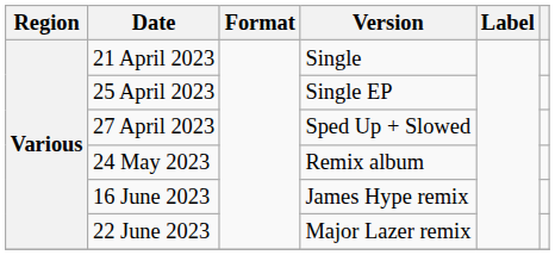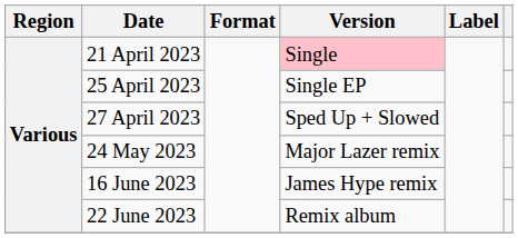 <table class="wikitable plainrowheaders">
 <tr>
 <th scope="col">Region</th>
 <th scope="col">Date</th>
 <th scope="col">Format</th>
 <th scope="col">Version</th>
 <th scope="col">Label</th>
 <th scope="col"></th>
 </tr>
 <tr>
 <th scope="row" rowspan="6">Various</th>
 <td>21 April 2023</td>
 <td rowspan="6"></td>
-<td>Single</td>
+<td style="background: pink;">Single</td>
 <td rowspan="6"></td>
 <td></td>
 </tr>
 <tr>
 <td>25 April 2023</td>
 <td>Single EP</td>
 <td></td>
 </tr>
 <tr>
 <td>27 April 2023</td>
 <td>Sped Up + Slowed</td>
 <td></td>
 </tr>
 <tr>
 <td>24 May 2023</td>
-<td>Remix album</td>
+<td>Major Lazer remix</td>
 <td></td>
 </tr>
 <tr>
 <td>16 June 2023</td>
 <td>James Hype remix</td>
 <td></td>
 </tr>
 <tr>
 <td>22 June 2023</td>
-<td>Major Lazer remix</td>
+<td>Remix album</td>
 <td></td>
 </tr>
 <tr>
 </tr>
 </table>
